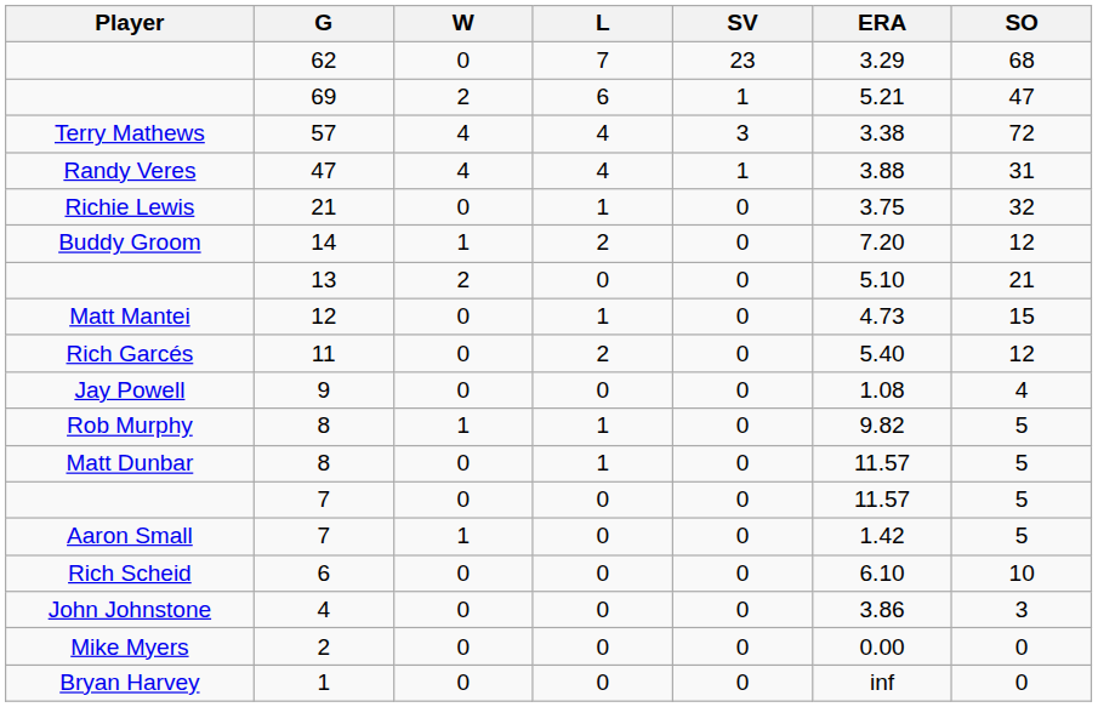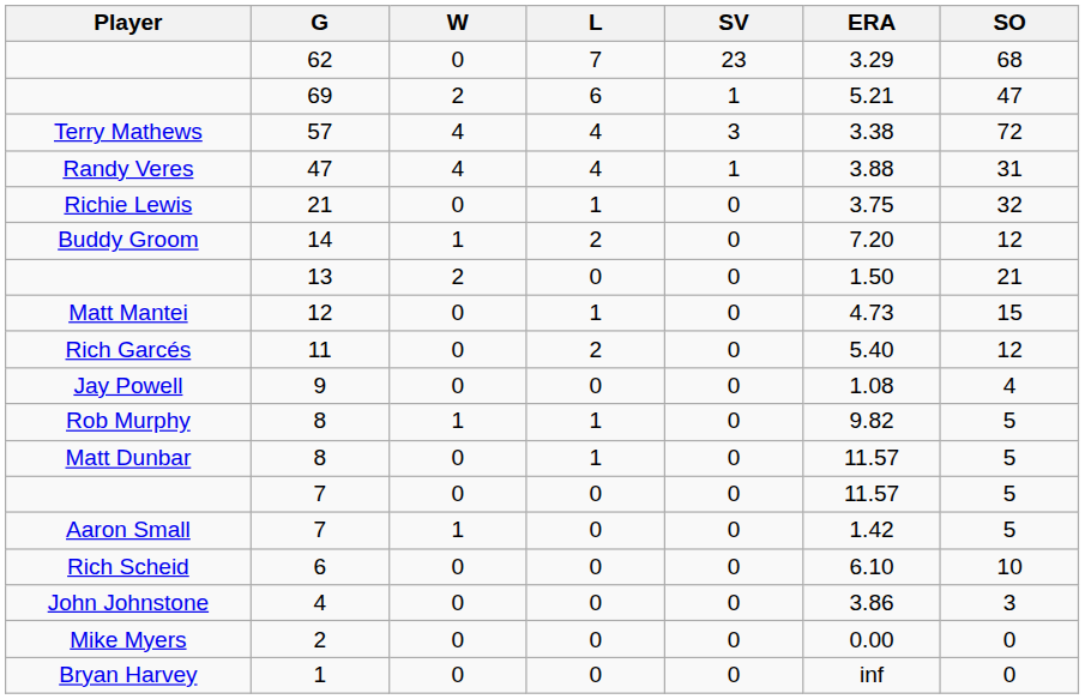 <table class="wikitable sortable">
 <tr>
 <th bgcolor="#DDDDFF" width="16%">Player</th>
 <th bgcolor="#DDDDFF" width="9%">G</th>
 <th bgcolor="#DDDDFF" width="9%">W</th>
 <th bgcolor="#DDDDFF" width="9%">L</th>
 <th bgcolor="#DDDDFF" width="9%">SV</th>
 <th bgcolor="#DDDDFF" width="9%">ERA</th>
 <th bgcolor="#DDDDFF" width="9%">SO</th>
 </tr>
 <tr align="center">
 <td></td>
 <td>62</td>
 <td>0</td>
 <td>7</td>
 <td>23</td>
 <td>3.29</td>
 <td>68</td>
 </tr>
 <tr align="center">
 <td></td>
 <td>69</td>
 <td>2</td>
 <td>6</td>
 <td>1</td>
 <td>5.21</td>
 <td>47</td>
 </tr>
 <tr align="center">
 <td><a href='#'>Terry Mathews</a></td>
 <td>57</td>
 <td>4</td>
 <td>4</td>
 <td>3</td>
 <td>3.38</td>
 <td>72</td>
 </tr>
 <tr align=center>
 <td><a href='#'>Randy Veres</a></td>
 <td>47</td>
 <td>4</td>
 <td>4</td>
 <td>1</td>
 <td>3.88</td>
 <td>31</td>
 </tr>
 <tr align=center>
 <td><a href='#'>Richie Lewis</a></td>
 <td>21</td>
 <td>0</td>
 <td>1</td>
 <td>0</td>
 <td>3.75</td>
 <td>32</td>
 </tr>
 <tr align=center>
 <td><a href='#'>Buddy Groom</a></td>
 <td>14</td>
 <td>1</td>
 <td>2</td>
 <td>0</td>
 <td>7.20</td>
 <td>12</td>
 </tr>
 <tr align=center>
 <td></td>
 <td>13</td>
 <td>2</td>
 <td>0</td>
 <td>0</td>
-<td>5.10</td>
+<td>1.50</td>
 <td>21</td>
 </tr>
 <tr align="center">
 <td><a href='#'>Matt Mantei</a></td>
 <td>12</td>
 <td>0</td>
 <td>1</td>
 <td>0</td>
 <td>4.73</td>
 <td>15</td>
 </tr>
 <tr align=center>
 <td><a href='#'>Rich Garcés</a></td>
 <td>11</td>
 <td>0</td>
 <td>2</td>
 <td>0</td>
 <td>5.40</td>
 <td>12</td>
 </tr>
 <tr align=center>
 <td><a href='#'>Jay Powell</a></td>
 <td>9</td>
 <td>0</td>
 <td>0</td>
 <td>0</td>
 <td>1.08</td>
 <td>4</td>
 </tr>
 <tr align=center>
 <td><a href='#'>Rob Murphy</a></td>
 <td>8</td>
 <td>1</td>
 <td>1</td>
 <td>0</td>
 <td>9.82</td>
 <td>5</td>
 </tr>
 <tr align=center>
 <td><a href='#'>Matt Dunbar</a></td>
 <td>8</td>
 <td>0</td>
 <td>1</td>
 <td>0</td>
 <td>11.57</td>
 <td>5</td>
 </tr>
 <tr align=center>
 <td></td>
 <td>7</td>
 <td>0</td>
 <td>0</td>
 <td>0</td>
 <td>11.57</td>
 <td>5</td>
 </tr>
 <tr align="center">
 <td><a href='#'>Aaron Small</a></td>
 <td>7</td>
 <td>1</td>
 <td>0</td>
 <td>0</td>
 <td>1.42</td>
 <td>5</td>
 </tr>
 <tr align=center>
 <td><a href='#'>Rich Scheid</a></td>
 <td>6</td>
 <td>0</td>
 <td>0</td>
 <td>0</td>
 <td>6.10</td>
 <td>10</td>
 </tr>
 <tr align=center>
 <td><a href='#'>John Johnstone</a></td>
 <td>4</td>
 <td>0</td>
 <td>0</td>
 <td>0</td>
 <td>3.86</td>
 <td>3</td>
 </tr>
 <tr align=center>
 <td><a href='#'>Mike Myers</a></td>
 <td>2</td>
 <td>0</td>
 <td>0</td>
 <td>0</td>
 <td>0.00</td>
 <td>0</td>
 </tr>
 <tr align=center>
 <td><a href='#'>Bryan Harvey</a></td>
 <td>1</td>
 <td>0</td>
 <td>0</td>
 <td>0</td>
 <td>inf</td>
 <td>0</td>
 </tr>
 </table>
